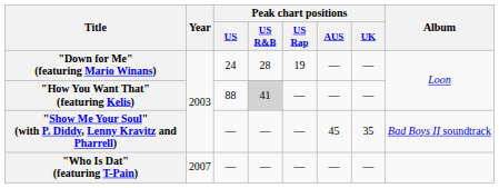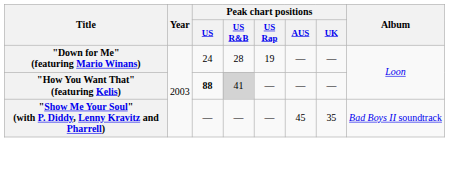 <table class="wikitable plainrowheaders" style="text-align:center;">
 <tr>
 <th scope="col" rowspan="2" style="width:16em;">Title</th>
 <th scope="col" rowspan="2">Year</th>
 <th scope="col" colspan="5">Peak chart positions</th>
 <th scope="col" rowspan="2">Album</th>
 </tr>
 <tr>
 <th scope="col" style="width:3em;font-size:90%;"><a href='#'>US</a></th>
 <th scope="col" style="width:3em;font-size:90%;"><a href='#'>US R&B</a></th>
 <th scope="col" style="width:3em;font-size:90%;"><a href='#'>US Rap</a></th>
 <th scope="col" style="width:3em;font-size:90%;"><a href='#'>AUS</a><br></th>
 <th scope="col" style="width:3em;font-size:90%;"><a href='#'>UK</a></th>
 </tr>
 <tr>
 <th scope="row">"Down for Me"<br><span>(featuring <a href='#'>Mario Winans</a>)</span></th>
 <td rowspan="3">2003</td>
 <td>24</td>
 <td>28</td>
 <td>19</td>
 <td>—</td>
 <td>—</td>
 <td rowspan="2"><em><a href='#'>Loon</a></em></td>
 </tr>
 <tr>
 <th scope="row">"How You Want That"<br><span>(featuring <a href='#'>Kelis</a>)</span></th>
-<td>88</td>
+<td><strong>88</strong></td>
 <td style="background: lightgrey;">41</td>
 <td>—</td>
 <td>—</td>
 <td>—</td>
 </tr>
 <tr>
 <th scope="row">"<a href='#'>Show Me Your Soul</a>"<br><span>(with <a href='#'>P. Diddy</a>, <a href='#'>Lenny Kravitz</a> and <a href='#'>Pharrell</a>)</span></th>
 <td>—</td>
 <td>—</td>
 <td>—</td>
 <td>45</td>
 <td>35</td>
 <td><a href='#'><em>Bad Boys II</em> soundtrack</a></td>
 </tr>
-<tr>
-<th scope="row">"Who Is Dat"<br><span>(featuring <a href='#'>T-Pain</a>)</span></th>
-<td>2007</td>
-<td>—</td>
-<td>—</td>
-<td>—</td>
-<td>—</td>
-<td>—</td>
-<td></td>
-</tr>
 </table>
